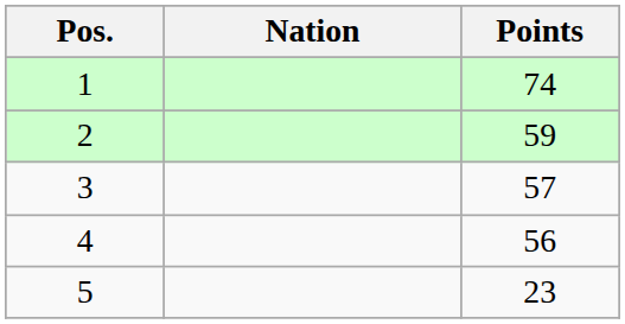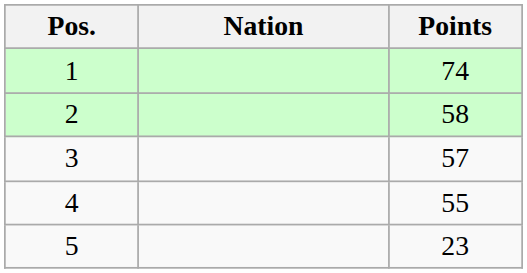 <table class="wikitable gauche" cellspacing="1" style="width:300px;">
 <tr style="background:#efefef; text-align:center;">
 <th style="width:70px;">Pos.</th>
 <th>Nation</th>
 <th style="width:70px;">Points</th>
 </tr>
 <tr style="vertical-align:top; text-align:center; background:#ccffcc;">
 <td>1</td>
 <td style="text-align:left;"></td>
 <td>74</td>
 </tr>
 <tr style="vertical-align:top; text-align:center; background:#ccffcc;">
 <td>2</td>
 <td style="text-align:left;"></td>
-<td>59</td>
+<td>58</td>
 </tr>
 <tr style="vertical-align:top; text-align:center;">
 <td>3</td>
 <td style="text-align:left;"></td>
 <td>57</td>
 </tr>
 <tr style="vertical-align:top; text-align:center;">
 <td>4</td>
 <td style="text-align:left;"></td>
-<td>56</td>
+<td>55</td>
 </tr>
 <tr style="vertical-align:top; text-align:center;">
 <td>5</td>
 <td style="text-align:left;"></td>
 <td>23</td>
 </tr>
 </table>
